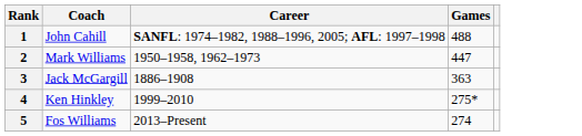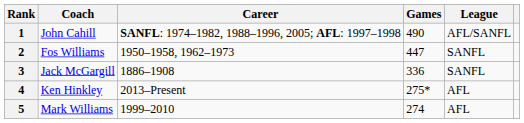 <table class="wikitable">
 <tr>
 <th>Rank</th>
 <th>Coach</th>
 <th>Career</th>
 <th>Games</th>
+<th>League</th>
 <th></th>
 </tr>
 <tr>
 <th>1</th>
 <td><a href='#'>John Cahill</a></td>
 <td><strong>SANFL</strong>: 1974–1982, 1988–1996, 2005; <strong>AFL</strong>: 1997–1998</td>
-<td>488</td>
+<td>490</td>
+<td>AFL/SANFL</td>
 <td></td>
 </tr>
 <tr>
 <th>2</th>
-<td><a href='#'>Mark Williams</a></td>
+<td><a href='#'>Fos Williams</a></td>
 <td>1950–1958, 1962–1973</td>
 <td>447</td>
+<td>SANFL</td>
 <td></td>
 </tr>
 <tr>
 <th>3</th>
 <td><a href='#'>Jack McGargill</a></td>
 <td>1886–1908</td>
-<td>363</td>
+<td>336</td>
+<td>SANFL</td>
 <td></td>
 </tr>
 <tr>
 <th>4</th>
 <td><a href='#'>Ken Hinkley</a></td>
-<td>1999–2010</td>
+<td>2013–Present</td>
 <td>275*</td>
+<td>AFL</td>
 <td></td>
 </tr>
 <tr>
 <th>5</th>
-<td><a href='#'>Fos Williams</a></td>
-<td>2013–Present</td>
+<td><a href='#'>Mark Williams</a></td>
+<td>1999–2010</td>
 <td>274</td>
+<td>AFL</td>
 <td></td>
 </tr>
 </table>
